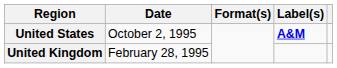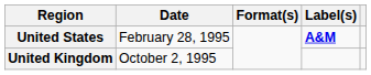 <table class="wikitable plainrowheaders">
 <tr>
 <th scope="col">Region</th>
 <th scope="col">Date</th>
 <th scope="col">Format(s)</th>
 <th scope="col">Label(s)</th>
 <th scope="col"></th>
 </tr>
 <tr>
 <th scope="row">United States</th>
-<td>October 2, 1995</td>
+<td>February 28, 1995</td>
 <td rowspan="2"></td>
 <td><strong><a href='#'>A&M</a></strong></td>
 <td></td>
 </tr>
 <tr>
 <th scope="row">United Kingdom</th>
-<td>February 28, 1995</td>
+<td>October 2, 1995</td>
 <td></td>
 <td></td>
 </tr>
 </table>
